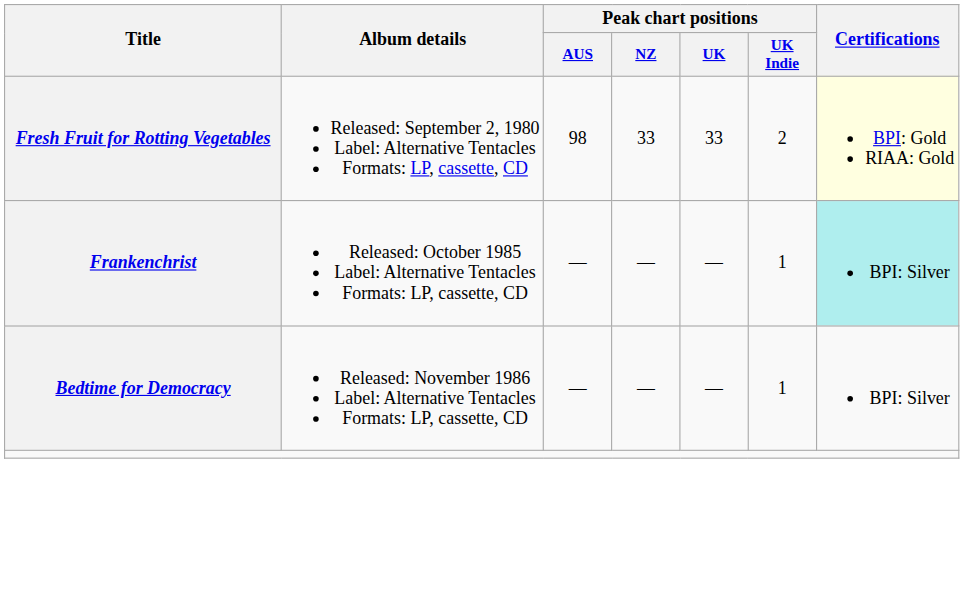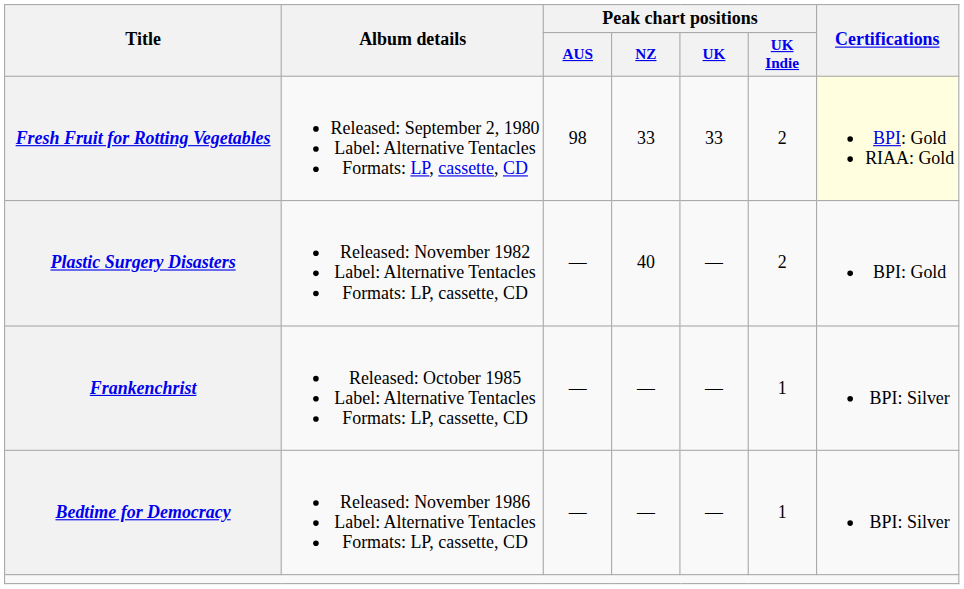 <table class="wikitable plainrowheaders" style="text-align:center;">
 <tr>
 <th scope="col" rowspan="2" style="width:15em;">Title</th>
 <th scope="col" rowspan="2">Album details</th>
 <th colspan="4">Peak chart positions</th>
 <th scope="col" rowspan="2"><a href='#'>Certifications</a></th>
 </tr>
 <tr>
 <th style="width:4em;font-size:85%"><a href='#'>AUS</a><br></th>
 <th style="width:4em;font-size:85%"><a href='#'>NZ</a><br></th>
 <th style="width:4em;font-size:85%"><a href='#'>UK</a><br></th>
 <th style="width:4em;font-size:85%"><a href='#'>UK<br>Indie</a><br></th>
 </tr>
 <tr>
 <th scope="row"><em><a href='#'>Fresh Fruit for Rotting Vegetables</a></em></th>
 <td><br><ul><li>Released: September 2, 1980</li><li>Label: Alternative Tentacles</li><li>Formats: <a href='#'>LP</a>, <a href='#'>cassette</a>, <a href='#'>CD</a></li></ul></td>
 <td>98</td>
 <td>33</td>
 <td>33</td>
 <td>2</td>
 <td style="background: lightyellow;"><br><ul><li><a href='#'>BPI</a>: Gold</li><li>RIAA: Gold</li></ul></td>
 </tr>
 <tr>
+<th scope="row"><em><a href='#'>Plastic Surgery Disasters</a></em></th>
+<td><br><ul><li>Released: November 1982</li><li>Label: Alternative Tentacles</li><li>Formats: LP, cassette, CD</li></ul></td>
+<td>—</td>
+<td>40</td>
+<td>—</td>
+<td>2</td>
+<td><br><ul><li>BPI: Gold</li></ul></td>
+</tr>
+<tr>
 <th scope="row"><em><a href='#'>Frankenchrist</a></em></th>
 <td><br><ul><li>Released: October 1985</li><li>Label: Alternative Tentacles</li><li>Formats: LP, cassette, CD</li></ul></td>
 <td>—</td>
 <td>—</td>
 <td>—</td>
 <td>1</td>
-<td style="background: paleturquoise;"><br><ul><li>BPI: Silver</li></ul></td>
+<td><br><ul><li>BPI: Silver</li></ul></td>
 </tr>
 <tr>
 <th scope="row"><em><a href='#'>Bedtime for Democracy</a></em></th>
 <td><br><ul><li>Released: November 1986</li><li>Label: Alternative Tentacles</li><li>Formats: LP, cassette, CD</li></ul></td>
 <td>—</td>
 <td>—</td>
 <td>—</td>
 <td>1</td>
 <td><br><ul><li>BPI: Silver</li></ul></td>
 </tr>
 <tr>
 <td colspan="7"></td>
 </tr>
 </table>
